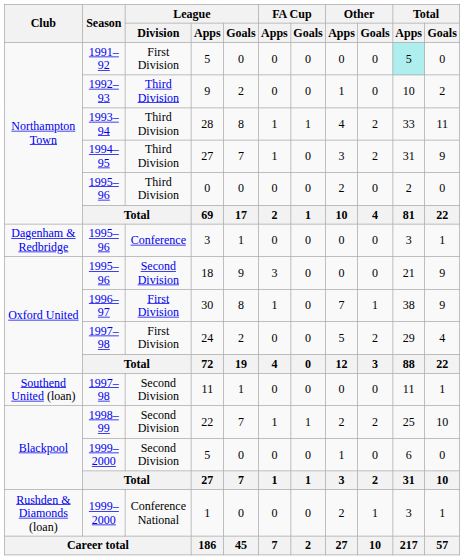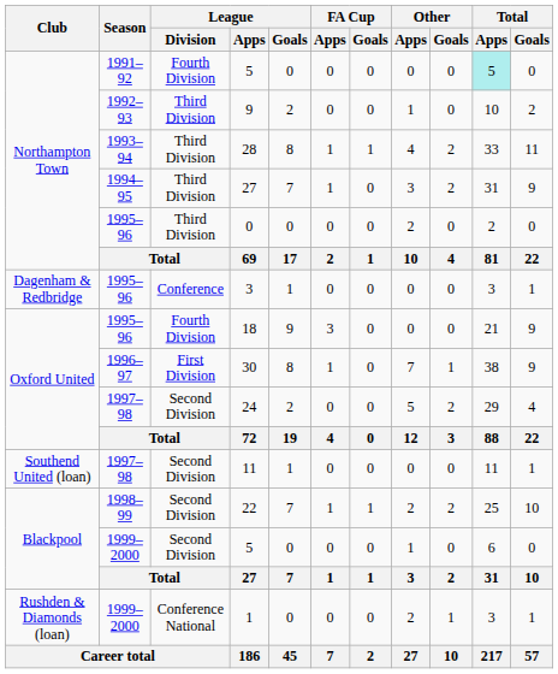 <table class="wikitable" style="text-align: center;">
 <tr>
 <th rowspan="2">Club</th>
 <th rowspan="2">Season</th>
 <th colspan="3">League</th>
 <th colspan="2">FA Cup</th>
 <th colspan="2">Other</th>
 <th colspan="2">Total</th>
 </tr>
 <tr>
 <th>Division</th>
 <th>Apps</th>
 <th>Goals</th>
 <th>Apps</th>
 <th>Goals</th>
 <th>Apps</th>
 <th>Goals</th>
 <th>Apps</th>
 <th>Goals</th>
 </tr>
 <tr>
 <td rowspan="6"><a href='#'>Northampton Town</a></td>
 <td><a href='#'>1991–92</a></td>
-<td>First Division</td>
+<td><a href='#'>Fourth Division</a></td>
 <td>5</td>
 <td>0</td>
 <td>0</td>
 <td>0</td>
 <td>0</td>
 <td>0</td>
 <td style="background: paleturquoise;">5</td>
 <td>0</td>
 </tr>
 <tr>
 <td><a href='#'>1992–93</a></td>
 <td><a href='#'>Third Division</a></td>
 <td>9</td>
 <td>2</td>
 <td>0</td>
 <td>0</td>
 <td>1</td>
 <td>0</td>
 <td>10</td>
 <td>2</td>
 </tr>
 <tr>
 <td><a href='#'>1993–94</a></td>
 <td>Third Division</td>
 <td>28</td>
 <td>8</td>
 <td>1</td>
 <td>1</td>
 <td>4</td>
 <td>2</td>
 <td>33</td>
 <td>11</td>
 </tr>
 <tr>
 <td><a href='#'>1994–95</a></td>
 <td>Third Division</td>
 <td>27</td>
 <td>7</td>
 <td>1</td>
 <td>0</td>
 <td>3</td>
 <td>2</td>
 <td>31</td>
 <td>9</td>
 </tr>
 <tr>
 <td><a href='#'>1995–96</a></td>
 <td>Third Division</td>
 <td>0</td>
 <td>0</td>
 <td>0</td>
 <td>0</td>
 <td>2</td>
 <td>0</td>
 <td>2</td>
 <td>0</td>
 </tr>
 <tr>
 <th colspan="2">Total</th>
 <th>69</th>
 <th>17</th>
 <th>2</th>
 <th>1</th>
 <th>10</th>
 <th>4</th>
 <th>81</th>
 <th>22</th>
 </tr>
 <tr>
 <td><a href='#'>Dagenham & Redbridge</a></td>
 <td><a href='#'>1995–96</a></td>
 <td><a href='#'>Conference</a></td>
 <td>3</td>
 <td>1</td>
 <td>0</td>
 <td>0</td>
 <td>0</td>
 <td>0</td>
 <td>3</td>
 <td>1</td>
 </tr>
 <tr>
 <td rowspan="4"><a href='#'>Oxford United</a></td>
 <td><a href='#'>1995–96</a></td>
-<td><a href='#'>Second Division</a></td>
+<td><a href='#'>Fourth Division</a></td>
 <td>18</td>
 <td>9</td>
 <td>3</td>
 <td>0</td>
 <td>0</td>
 <td>0</td>
 <td>21</td>
 <td>9</td>
 </tr>
 <tr>
 <td><a href='#'>1996–97</a></td>
 <td><a href='#'>First Division</a></td>
 <td>30</td>
 <td>8</td>
 <td>1</td>
 <td>0</td>
 <td>7</td>
 <td>1</td>
 <td>38</td>
 <td>9</td>
 </tr>
 <tr>
 <td><a href='#'>1997–98</a></td>
-<td>First Division</td>
+<td>Second Division</td>
 <td>24</td>
 <td>2</td>
 <td>0</td>
 <td>0</td>
 <td>5</td>
 <td>2</td>
 <td>29</td>
 <td>4</td>
 </tr>
 <tr>
 <th colspan="2">Total</th>
 <th>72</th>
 <th>19</th>
 <th>4</th>
 <th>0</th>
 <th>12</th>
 <th>3</th>
 <th>88</th>
 <th>22</th>
 </tr>
 <tr>
 <td><a href='#'>Southend United</a> (loan)</td>
 <td><a href='#'>1997–98</a></td>
 <td>Second Division</td>
 <td>11</td>
 <td>1</td>
 <td>0</td>
 <td>0</td>
 <td>0</td>
 <td>0</td>
 <td>11</td>
 <td>1</td>
 </tr>
 <tr>
 <td rowspan="3"><a href='#'>Blackpool</a></td>
 <td><a href='#'>1998–99</a></td>
 <td>Second Division</td>
 <td>22</td>
 <td>7</td>
 <td>1</td>
 <td>1</td>
 <td>2</td>
 <td>2</td>
 <td>25</td>
 <td>10</td>
 </tr>
 <tr>
 <td><a href='#'>1999–2000</a></td>
 <td>Second Division</td>
 <td>5</td>
 <td>0</td>
 <td>0</td>
 <td>0</td>
 <td>1</td>
 <td>0</td>
 <td>6</td>
 <td>0</td>
 </tr>
 <tr>
 <th colspan="2">Total</th>
 <th>27</th>
 <th>7</th>
 <th>1</th>
 <th>1</th>
 <th>3</th>
 <th>2</th>
 <th>31</th>
 <th>10</th>
 </tr>
 <tr>
 <td><a href='#'>Rushden & Diamonds</a> (loan)</td>
 <td><a href='#'>1999–2000</a></td>
 <td>Conference National</td>
 <td>1</td>
 <td>0</td>
 <td>0</td>
 <td>0</td>
 <td>2</td>
 <td>1</td>
 <td>3</td>
 <td>1</td>
 </tr>
 <tr>
 <th colspan="3">Career total</th>
 <th>186</th>
 <th>45</th>
 <th>7</th>
 <th>2</th>
 <th>27</th>
 <th>10</th>
 <th>217</th>
 <th>57</th>
 </tr>
 </table>
